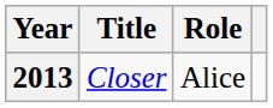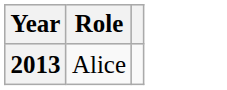 <table class="wikitable plainrowheaders">
 <tr>
 <th scope="col">Year</th>
-<th scope="col">Title</th>
 <th scope="col">Role</th>
 <th scope="col" class="unsortable"></th>
 </tr>
 <tr>
 <th scope="row">2013</th>
-<td><em><a href='#'>Closer</a></em></td>
 <td>Alice</td>
 <td style="text-align:center"></td>
 </tr>
 </table>
